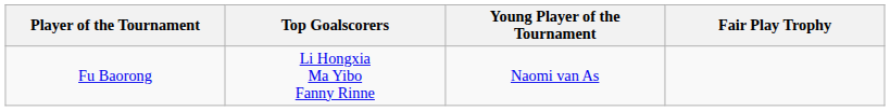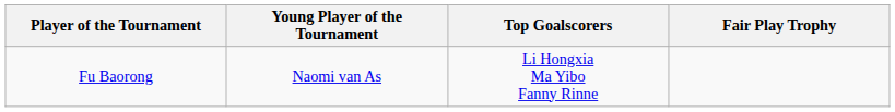 <table class=wikitable style="margin:auto; text-align:center">
 <tr>
 <th style="width: 220px;">Player of the Tournament</th>
+<th style="width: 220px;">Young Player of the Tournament</th>
 <th style="width: 220px;">Top Goalscorers</th>
-<th style="width: 220px;">Young Player of the Tournament</th>
 <th style="width: 220px;">Fair Play Trophy</th>
 </tr>
 <tr>
 <td> <a href='#'>Fu Baorong</a></td>
+<td> <a href='#'>Naomi van As</a></td>
 <td> <a href='#'>Li Hongxia</a><br> <a href='#'>Ma Yibo</a><br> <a href='#'>Fanny Rinne</a></td>
-<td> <a href='#'>Naomi van As</a></td>
 <td></td>
 </tr>
 </table>
